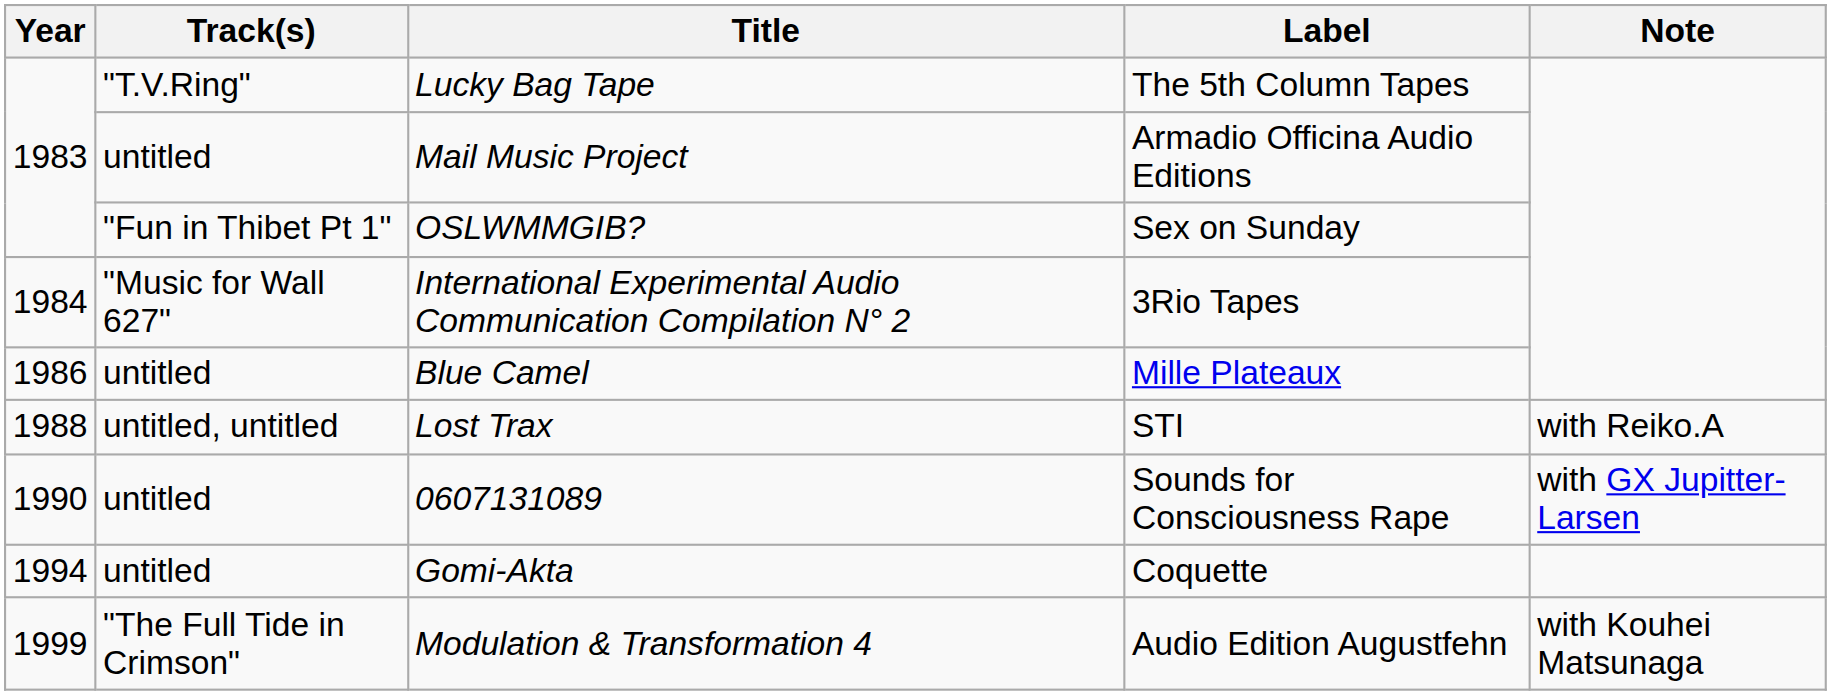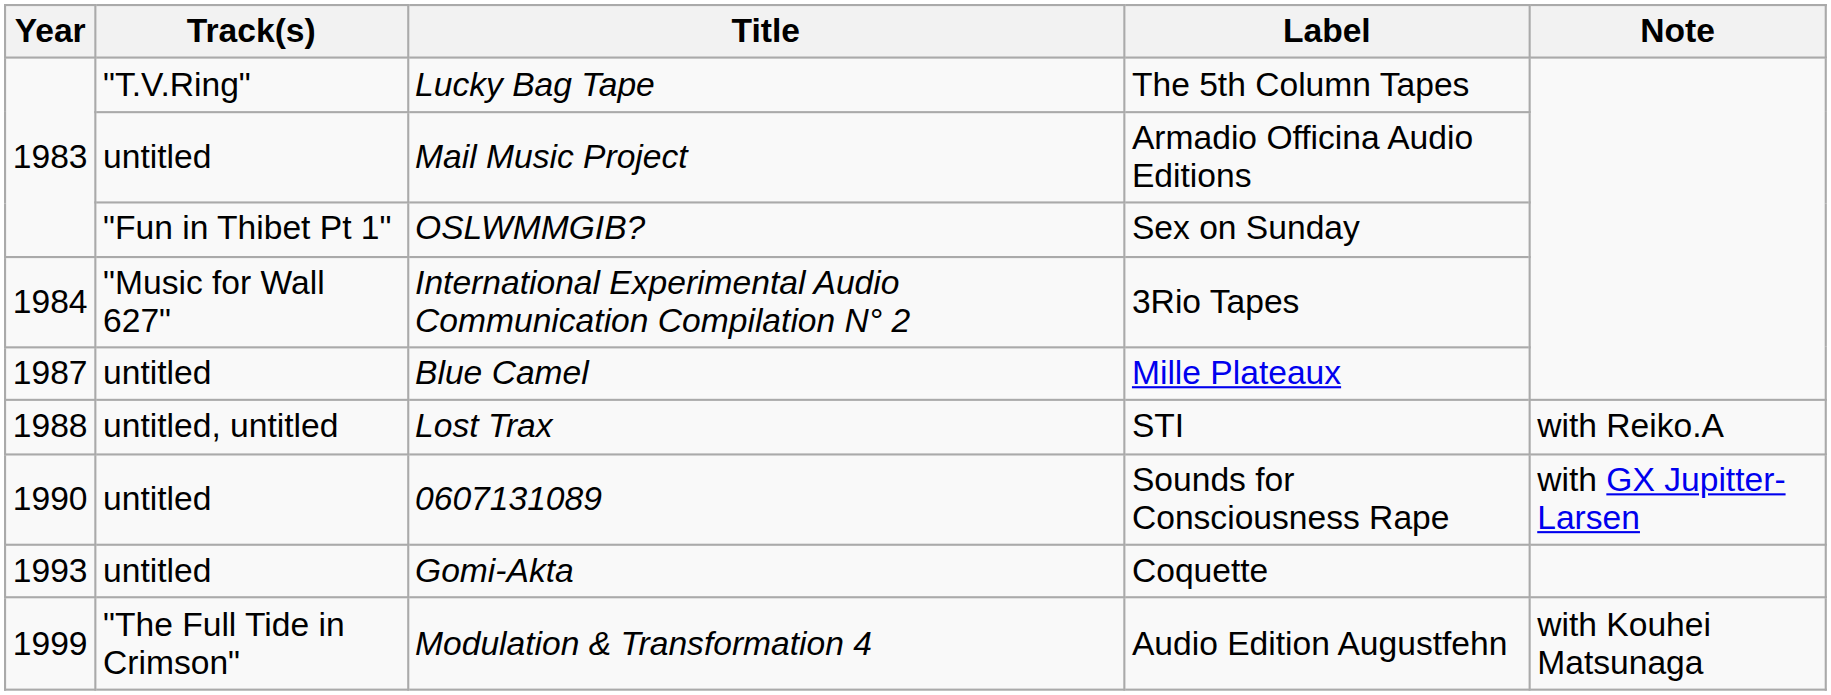 <table class="wikitable">
 <tr>
 <th>Year</th>
 <th>Track(s)</th>
 <th>Title</th>
 <th>Label</th>
 <th>Note</th>
 </tr>
 <tr>
 <td rowspan="3">1983</td>
 <td>"T.V.Ring"</td>
 <td><em>Lucky Bag Tape</em></td>
 <td>The 5th Column Tapes</td>
 <td rowspan="5"></td>
 </tr>
 <tr>
 <td>untitled</td>
 <td><em>Mail Music Project</em></td>
 <td>Armadio Officina Audio Editions</td>
 </tr>
 <tr>
 <td>"Fun in Thibet Pt 1"</td>
 <td><em>OSLWMMGIB?</em></td>
 <td>Sex on Sunday</td>
 </tr>
 <tr>
 <td>1984</td>
 <td>"Music for Wall 627"</td>
 <td><em>International Experimental Audio Communication Compilation N° 2</em></td>
 <td>3Rio Tapes</td>
 </tr>
 <tr>
-<td>1986</td>
+<td>1987</td>
 <td>untitled</td>
 <td><em>Blue Camel</em></td>
 <td><a href='#'>Mille Plateaux</a></td>
 </tr>
 <tr>
 <td>1988</td>
 <td>untitled, untitled</td>
 <td><em>Lost Trax</em></td>
 <td>STI</td>
 <td>with Reiko.A</td>
 </tr>
 <tr>
 <td>1990</td>
 <td>untitled</td>
 <td><em>0607131089</em></td>
 <td>Sounds for Consciousness Rape</td>
 <td>with <a href='#'>GX Jupitter-Larsen</a></td>
 </tr>
 <tr>
-<td>1994</td>
+<td>1993</td>
 <td>untitled</td>
 <td><em>Gomi-Akta</em></td>
 <td>Coquette</td>
 <td></td>
 </tr>
 <tr>
 <td>1999</td>
 <td>"The Full Tide in Crimson"</td>
 <td><em>Modulation & Transformation 4</em></td>
 <td>Audio Edition Augustfehn</td>
 <td>with Kouhei Matsunaga</td>
 </tr>
 </table>
